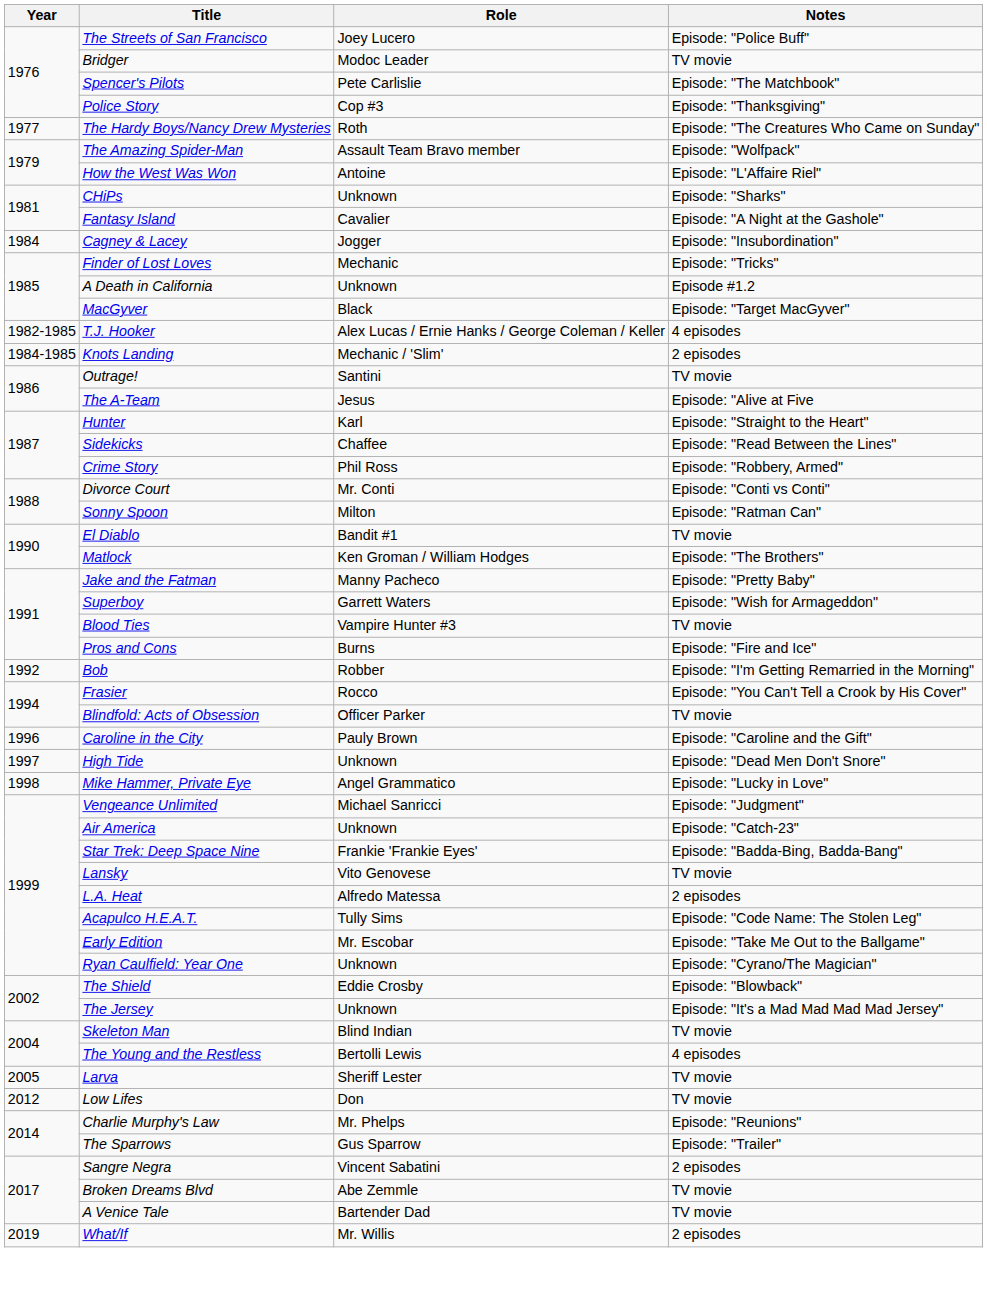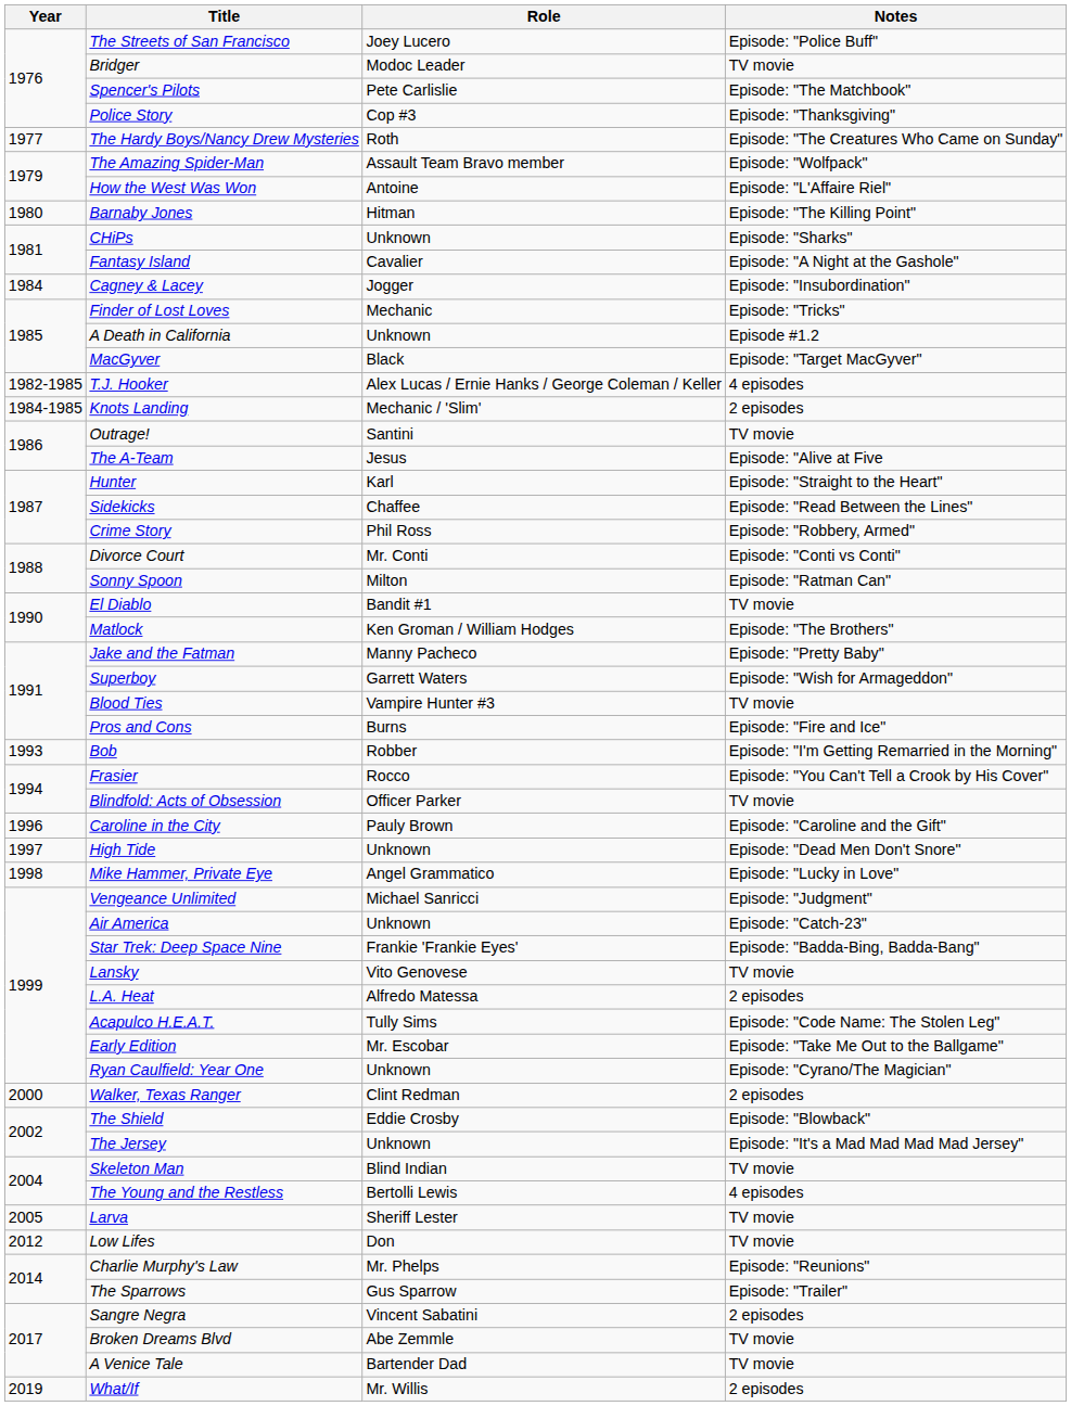 <table class="wikitable sortable">
 <tr>
 <th>Year</th>
 <th>Title</th>
 <th>Role</th>
 <th class="unsortable">Notes</th>
 </tr>
 <tr>
 <td rowspan=4>1976</td>
 <td><em><a href='#'>The Streets of San Francisco</a></em></td>
 <td>Joey Lucero</td>
 <td>Episode: "Police Buff"</td>
 </tr>
 <tr>
 <td><em>Bridger</em></td>
 <td>Modoc Leader</td>
 <td>TV movie</td>
 </tr>
 <tr>
 <td><em><a href='#'>Spencer's Pilots</a></em></td>
 <td>Pete Carlislie</td>
 <td>Episode: "The Matchbook"</td>
 </tr>
 <tr>
 <td><em><a href='#'>Police Story</a></em></td>
 <td>Cop #3</td>
 <td>Episode: "Thanksgiving"</td>
 </tr>
 <tr>
 <td>1977</td>
 <td><em><a href='#'>The Hardy Boys/Nancy Drew Mysteries</a></em></td>
 <td>Roth</td>
 <td>Episode: "The Creatures Who Came on Sunday"</td>
 </tr>
 <tr>
 <td rowspan=2>1979</td>
 <td><em><a href='#'>The Amazing Spider-Man</a></em></td>
 <td>Assault Team Bravo member</td>
 <td>Episode: "Wolfpack"</td>
 </tr>
 <tr>
 <td><em><a href='#'>How the West Was Won</a></em></td>
 <td>Antoine</td>
 <td>Episode: "L'Affaire Riel"</td>
+</tr>
+<tr>
+<td>1980</td>
+<td><em><a href='#'>Barnaby Jones</a></em></td>
+<td>Hitman</td>
+<td>Episode: "The Killing Point"</td>
 </tr>
 <tr>
 <td rowspan=2>1981</td>
 <td><em><a href='#'>CHiPs</a></em></td>
 <td>Unknown</td>
 <td>Episode: "Sharks"</td>
 </tr>
 <tr>
 <td><em><a href='#'>Fantasy Island</a></em></td>
 <td>Cavalier</td>
 <td>Episode: "A Night at the Gashole"</td>
 </tr>
 <tr>
 <td>1984</td>
 <td><em><a href='#'>Cagney & Lacey</a></em></td>
 <td>Jogger</td>
 <td>Episode: "Insubordination"</td>
 </tr>
 <tr>
 <td rowspan=3>1985</td>
 <td><em><a href='#'>Finder of Lost Loves</a></em></td>
 <td>Mechanic</td>
 <td>Episode: "Tricks"</td>
 </tr>
 <tr>
 <td><em>A Death in California</em></td>
 <td>Unknown</td>
 <td>Episode #1.2</td>
 </tr>
 <tr>
 <td><em><a href='#'>MacGyver</a></em></td>
 <td>Black</td>
 <td>Episode: "Target MacGyver"</td>
 </tr>
 <tr>
 <td>1982-1985</td>
 <td><em><a href='#'>T.J. Hooker</a></em></td>
 <td>Alex Lucas / Ernie Hanks / George Coleman / Keller</td>
 <td>4 episodes</td>
 </tr>
 <tr>
 <td>1984-1985</td>
 <td><em><a href='#'>Knots Landing</a></em></td>
 <td>Mechanic / 'Slim'</td>
 <td>2 episodes</td>
 </tr>
 <tr>
 <td rowspan=2>1986</td>
 <td><em>Outrage!</em></td>
 <td>Santini</td>
 <td>TV movie</td>
 </tr>
 <tr>
 <td><em><a href='#'>The A-Team</a></em></td>
 <td>Jesus</td>
 <td>Episode: "Alive at Five</td>
 </tr>
 <tr>
 <td rowspan=3>1987</td>
 <td><em><a href='#'>Hunter</a></em></td>
 <td>Karl</td>
 <td>Episode: "Straight to the Heart"</td>
 </tr>
 <tr>
 <td><em><a href='#'>Sidekicks</a></em></td>
 <td>Chaffee</td>
 <td>Episode: "Read Between the Lines"</td>
 </tr>
 <tr>
 <td><em><a href='#'>Crime Story</a></em></td>
 <td>Phil Ross</td>
 <td>Episode: "Robbery, Armed"</td>
 </tr>
 <tr>
 <td rowspan=2>1988</td>
 <td><em>Divorce Court</em></td>
 <td>Mr. Conti</td>
 <td>Episode: "Conti vs Conti"</td>
 </tr>
 <tr>
 <td><em><a href='#'>Sonny Spoon</a></em></td>
 <td>Milton</td>
 <td>Episode: "Ratman Can"</td>
 </tr>
 <tr>
 <td rowspan=2>1990</td>
 <td><em><a href='#'>El Diablo</a></em></td>
 <td>Bandit #1</td>
 <td>TV movie</td>
 </tr>
 <tr>
 <td><em><a href='#'>Matlock</a></em></td>
 <td>Ken Groman / William Hodges</td>
 <td>Episode: "The Brothers"</td>
 </tr>
 <tr>
 <td rowspan=4>1991</td>
 <td><em><a href='#'>Jake and the Fatman</a></em></td>
 <td>Manny Pacheco</td>
 <td>Episode: "Pretty Baby"</td>
 </tr>
 <tr>
 <td><em><a href='#'>Superboy</a></em></td>
 <td>Garrett Waters</td>
 <td>Episode: "Wish for Armageddon"</td>
 </tr>
 <tr>
 <td><em><a href='#'>Blood Ties</a></em></td>
 <td>Vampire Hunter #3</td>
 <td>TV movie</td>
 </tr>
 <tr>
 <td><em><a href='#'>Pros and Cons</a></em></td>
 <td>Burns</td>
 <td>Episode: "Fire and Ice"</td>
 </tr>
 <tr>
-<td>1992</td>
+<td>1993</td>
 <td><em><a href='#'>Bob</a></em></td>
 <td>Robber</td>
 <td>Episode: "I'm Getting Remarried in the Morning"</td>
 </tr>
 <tr>
 <td rowspan=2>1994</td>
 <td><em><a href='#'>Frasier</a></em></td>
 <td>Rocco</td>
 <td>Episode: "You Can't Tell a Crook by His Cover"</td>
 </tr>
 <tr>
 <td><em><a href='#'>Blindfold: Acts of Obsession</a></em></td>
 <td>Officer Parker</td>
 <td>TV movie</td>
 </tr>
 <tr>
 <td>1996</td>
 <td><em><a href='#'>Caroline in the City</a></em></td>
 <td>Pauly Brown</td>
 <td>Episode: "Caroline and the Gift"</td>
 </tr>
 <tr>
 <td>1997</td>
 <td><em><a href='#'>High Tide</a></em></td>
 <td>Unknown</td>
 <td>Episode: "Dead Men Don't Snore"</td>
 </tr>
 <tr>
 <td>1998</td>
 <td><em><a href='#'>Mike Hammer, Private Eye</a></em></td>
 <td>Angel Grammatico</td>
 <td>Episode: "Lucky in Love"</td>
 </tr>
 <tr>
 <td rowspan=8>1999</td>
 <td><em><a href='#'>Vengeance Unlimited</a></em></td>
 <td>Michael Sanricci</td>
 <td>Episode: "Judgment"</td>
 </tr>
 <tr>
 <td><em><a href='#'>Air America</a></em></td>
 <td>Unknown</td>
 <td>Episode: "Catch-23"</td>
 </tr>
 <tr>
 <td><em><a href='#'>Star Trek: Deep Space Nine</a></em></td>
 <td>Frankie 'Frankie Eyes'</td>
 <td>Episode: "Badda-Bing, Badda-Bang"</td>
 </tr>
 <tr>
 <td><em><a href='#'>Lansky</a></em></td>
 <td>Vito Genovese</td>
 <td>TV movie</td>
 </tr>
 <tr>
 <td><em><a href='#'>L.A. Heat</a></em></td>
 <td>Alfredo Matessa</td>
 <td>2 episodes</td>
 </tr>
 <tr>
 <td><em><a href='#'>Acapulco H.E.A.T.</a></em></td>
 <td>Tully Sims</td>
 <td>Episode: "Code Name: The Stolen Leg"</td>
 </tr>
 <tr>
 <td><em><a href='#'>Early Edition</a></em></td>
 <td>Mr. Escobar</td>
 <td>Episode: "Take Me Out to the Ballgame"</td>
 </tr>
 <tr>
 <td><em><a href='#'>Ryan Caulfield: Year One</a></em></td>
 <td>Unknown</td>
 <td>Episode: "Cyrano/The Magician"</td>
 </tr>
 <tr>
+<td>2000</td>
+<td><em><a href='#'>Walker, Texas Ranger</a></em></td>
+<td>Clint Redman</td>
+<td>2 episodes</td>
+</tr>
+<tr>
 <td rowspan=2>2002</td>
 <td><em><a href='#'>The Shield</a></em></td>
 <td>Eddie Crosby</td>
 <td>Episode: "Blowback"</td>
 </tr>
 <tr>
 <td><em><a href='#'>The Jersey</a></em></td>
 <td>Unknown</td>
 <td>Episode: "It's a Mad Mad Mad Mad Jersey"</td>
 </tr>
 <tr>
 <td rowspan=2>2004</td>
 <td><em><a href='#'>Skeleton Man</a></em></td>
 <td>Blind Indian</td>
 <td>TV movie</td>
 </tr>
 <tr>
 <td><em><a href='#'>The Young and the Restless</a></em></td>
 <td>Bertolli Lewis</td>
 <td>4 episodes</td>
 </tr>
 <tr>
 <td>2005</td>
 <td><em><a href='#'>Larva</a></em></td>
 <td>Sheriff Lester</td>
 <td>TV movie</td>
 </tr>
 <tr>
 <td>2012</td>
 <td><em>Low Lifes</em></td>
 <td>Don</td>
 <td>TV movie</td>
 </tr>
 <tr>
 <td rowspan=2>2014</td>
 <td><em>Charlie Murphy's Law</em></td>
 <td>Mr. Phelps</td>
 <td>Episode: "Reunions"</td>
 </tr>
 <tr>
 <td><em>The Sparrows</em></td>
 <td>Gus Sparrow</td>
 <td>Episode: "Trailer"</td>
 </tr>
 <tr>
 <td rowspan=3>2017</td>
 <td><em>Sangre Negra</em></td>
 <td>Vincent Sabatini</td>
 <td>2 episodes</td>
 </tr>
 <tr>
 <td><em>Broken Dreams Blvd</em></td>
 <td>Abe Zemmle</td>
 <td>TV movie</td>
 </tr>
 <tr>
 <td><em>A Venice Tale</em></td>
 <td>Bartender Dad</td>
 <td>TV movie</td>
 </tr>
 <tr>
 <td>2019</td>
 <td><em><a href='#'>What/If</a></em></td>
 <td>Mr. Willis</td>
 <td>2 episodes</td>
 </tr>
 </table>
